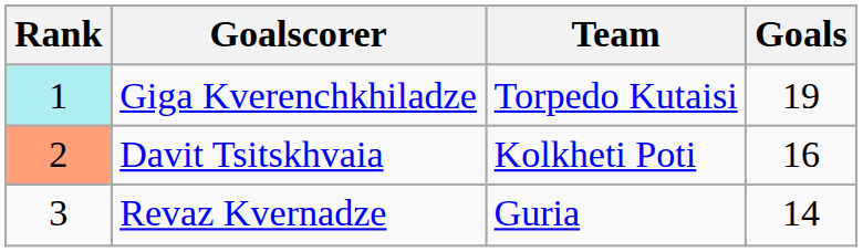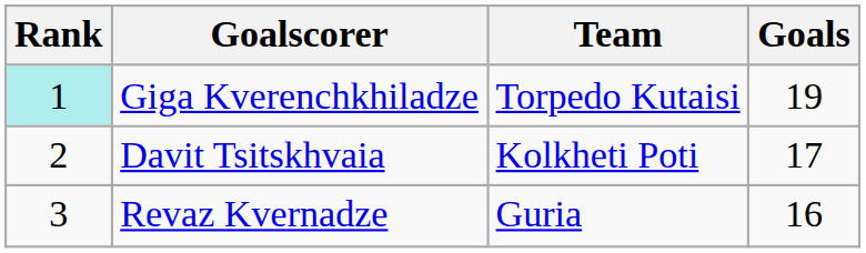 <table class="wikitable">
 <tr>
 <th>Rank</th>
 <th>Goalscorer</th>
 <th>Team</th>
 <th>Goals</th>
 </tr>
 <tr>
 <td align="center" style="background: paleturquoise;">1</td>
 <td> <a href='#'>Giga Kverenchkhiladze</a></td>
 <td><a href='#'>Torpedo Kutaisi</a></td>
 <td align="center">19</td>
 </tr>
 <tr>
-<td align="center" style="background: lightsalmon;">2</td>
+<td align="center">2</td>
 <td> <a href='#'>Davit Tsitskhvaia</a></td>
 <td><a href='#'>Kolkheti Poti</a></td>
-<td align="center">16</td>
+<td align="center">17</td>
 </tr>
 <tr>
 <td align="center">3</td>
 <td> <a href='#'>Revaz Kvernadze</a></td>
 <td><a href='#'>Guria</a></td>
-<td align="center">14</td>
+<td align="center">16</td>
 </tr>
 </table>
